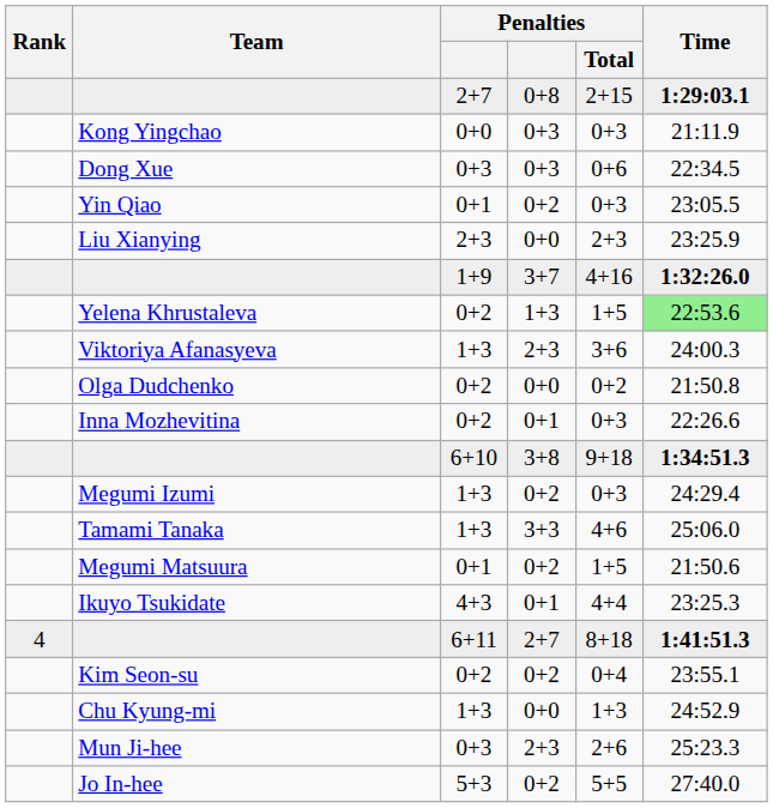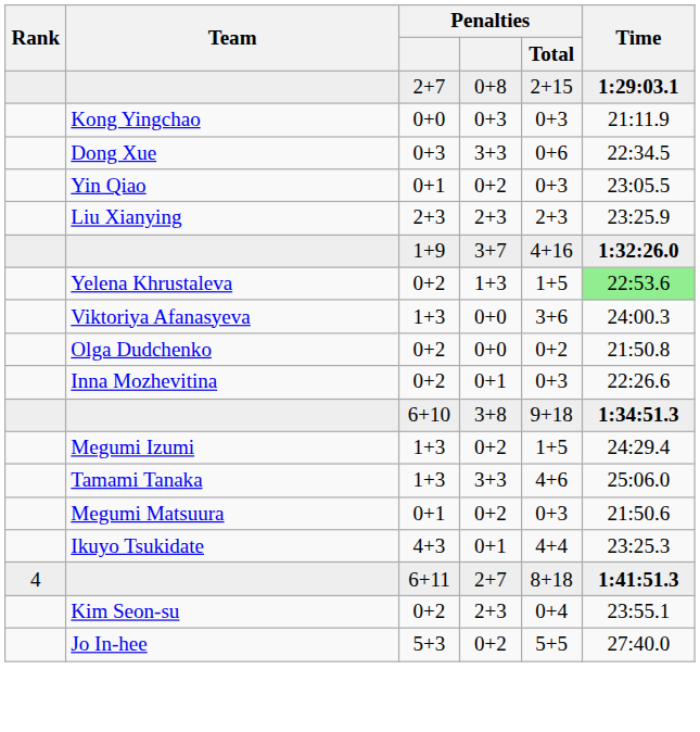 <table class=wikitable style="text-align:center">
 <tr>
 <th rowspan=2 width=40>Rank</th>
 <th rowspan=2 width=250>Team</th>
 <th colspan=3>Penalties</th>
 <th rowspan=2 width=80>Time</th>
 </tr>
 <tr>
 <th width=40></th>
 <th width=40></th>
 <th width=40>Total</th>
 </tr>
 <tr bgcolor=eeeeee>
 <td></td>
 <td align=left></td>
 <td>2+7</td>
 <td>0+8</td>
 <td>2+15</td>
 <td><strong>1:29:03.1</strong></td>
 </tr>
 <tr>
 <td></td>
 <td align=left><a href='#'>Kong Yingchao</a></td>
 <td>0+0</td>
 <td>0+3</td>
 <td>0+3</td>
 <td>21:11.9</td>
 </tr>
 <tr>
 <td></td>
 <td align=left><a href='#'>Dong Xue</a></td>
 <td>0+3</td>
-<td>0+3</td>
+<td>3+3</td>
 <td>0+6</td>
 <td>22:34.5</td>
 </tr>
 <tr>
 <td></td>
 <td align=left><a href='#'>Yin Qiao</a></td>
 <td>0+1</td>
 <td>0+2</td>
 <td>0+3</td>
 <td>23:05.5</td>
 </tr>
 <tr>
 <td></td>
 <td align=left><a href='#'>Liu Xianying</a></td>
 <td>2+3</td>
-<td>0+0</td>
+<td>2+3</td>
 <td>2+3</td>
 <td>23:25.9</td>
 </tr>
 <tr bgcolor=eeeeee>
 <td></td>
 <td align=left></td>
 <td>1+9</td>
 <td>3+7</td>
 <td>4+16</td>
 <td><strong>1:32:26.0</strong></td>
 </tr>
 <tr>
 <td></td>
 <td align=left><a href='#'>Yelena Khrustaleva</a></td>
 <td>0+2</td>
 <td>1+3</td>
 <td>1+5</td>
 <td style="background: lightgreen;">22:53.6</td>
 </tr>
 <tr>
 <td></td>
 <td align=left><a href='#'>Viktoriya Afanasyeva</a></td>
 <td>1+3</td>
-<td>2+3</td>
+<td>0+0</td>
 <td>3+6</td>
 <td>24:00.3</td>
 </tr>
 <tr>
 <td></td>
 <td align=left><a href='#'>Olga Dudchenko</a></td>
 <td>0+2</td>
 <td>0+0</td>
 <td>0+2</td>
 <td>21:50.8</td>
 </tr>
 <tr>
 <td></td>
 <td align=left><a href='#'>Inna Mozhevitina</a></td>
 <td>0+2</td>
 <td>0+1</td>
 <td>0+3</td>
 <td>22:26.6</td>
 </tr>
 <tr bgcolor=eeeeee>
 <td></td>
 <td align=left></td>
 <td>6+10</td>
 <td>3+8</td>
 <td>9+18</td>
 <td><strong>1:34:51.3</strong></td>
 </tr>
 <tr>
 <td></td>
 <td align=left><a href='#'>Megumi Izumi</a></td>
 <td>1+3</td>
 <td>0+2</td>
-<td>0+3</td>
+<td>1+5</td>
 <td>24:29.4</td>
 </tr>
 <tr>
 <td></td>
 <td align=left><a href='#'>Tamami Tanaka</a></td>
 <td>1+3</td>
 <td>3+3</td>
 <td>4+6</td>
 <td>25:06.0</td>
 </tr>
 <tr>
 <td></td>
 <td align=left><a href='#'>Megumi Matsuura</a></td>
 <td>0+1</td>
 <td>0+2</td>
-<td>1+5</td>
+<td>0+3</td>
 <td>21:50.6</td>
 </tr>
 <tr>
 <td></td>
 <td align=left><a href='#'>Ikuyo Tsukidate</a></td>
 <td>4+3</td>
 <td>0+1</td>
 <td>4+4</td>
 <td>23:25.3</td>
 </tr>
 <tr bgcolor=eeeeee>
 <td>4</td>
 <td align=left></td>
 <td>6+11</td>
 <td>2+7</td>
 <td>8+18</td>
 <td><strong>1:41:51.3</strong></td>
 </tr>
 <tr>
 <td></td>
 <td align=left><a href='#'>Kim Seon-su</a></td>
 <td>0+2</td>
-<td>0+2</td>
+<td>2+3</td>
 <td>0+4</td>
 <td>23:55.1</td>
-</tr>
-<tr>
-<td></td>
-<td align=left><a href='#'>Chu Kyung-mi</a></td>
-<td>1+3</td>
-<td>0+0</td>
-<td>1+3</td>
-<td>24:52.9</td>
-</tr>
-<tr>
-<td></td>
-<td align=left><a href='#'>Mun Ji-hee</a></td>
-<td>0+3</td>
-<td>2+3</td>
-<td>2+6</td>
-<td>25:23.3</td>
 </tr>
 <tr>
 <td></td>
 <td align=left><a href='#'>Jo In-hee</a></td>
 <td>5+3</td>
 <td>0+2</td>
 <td>5+5</td>
 <td>27:40.0</td>
 </tr>
 </table>
